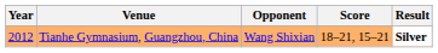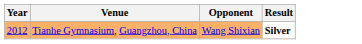 <table class="sortable wikitable" style="font-size: 90%;">
 <tr>
 <th>Year</th>
 <th>Venue</th>
 <th>Opponent</th>
-<th>Score</th>
 <th>Result</th>
 </tr>
 <tr style="background:#FFB069">
 <td align="center"><a href='#'>2012</a></td>
 <td align="left"><a href='#'>Tianhe Gymnasium</a>, <a href='#'>Guangzhou, China</a></td>
 <td align="left"> <a href='#'>Wang Shixian</a></td>
-<td align="left">18–21, 15–21</td>
 <td style="text-align:left; background:white"> <strong>Silver</strong></td>
 </tr>
 </table>
